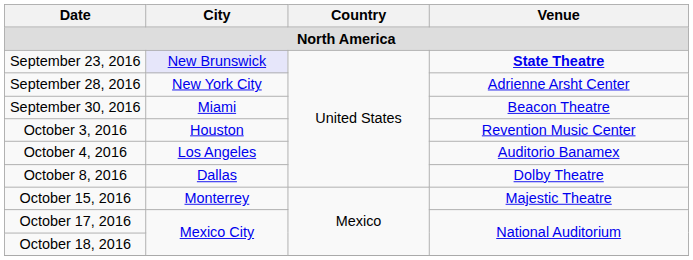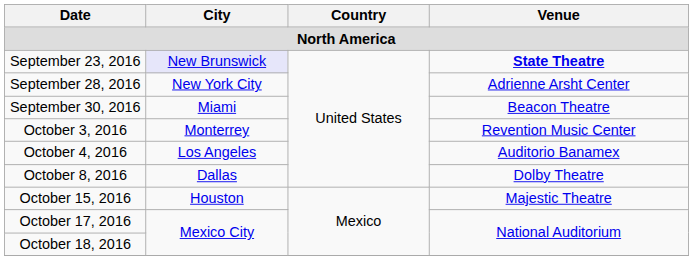 <table class="wikitable" style="text-align:center;">
 <tr>
 <th width="150">Date</th>
 <th width="150">City</th>
 <th width="150">Country</th>
 <th width="280">Venue</th>
 </tr>
 <tr style="background:#ddd;">
 <td colspan="9"><strong>North America</strong></td>
 </tr>
 <tr>
 <td>September 23, 2016</td>
 <td style="background: lavender;"><a href='#'>New Brunswick</a></td>
 <td rowspan="6">United States</td>
 <td><strong><a href='#'>State Theatre</a></strong></td>
 </tr>
 <tr>
 <td>September 28, 2016</td>
 <td><a href='#'>New York City</a></td>
 <td><a href='#'>Adrienne Arsht Center</a></td>
 </tr>
 <tr>
 <td>September 30, 2016</td>
 <td><a href='#'>Miami</a></td>
 <td><a href='#'>Beacon Theatre</a></td>
 </tr>
 <tr>
 <td>October 3, 2016</td>
-<td><a href='#'>Houston</a></td>
+<td><a href='#'>Monterrey</a></td>
 <td><a href='#'>Revention Music Center</a></td>
 </tr>
 <tr>
 <td>October 4, 2016</td>
 <td><a href='#'>Los Angeles</a></td>
 <td><a href='#'>Auditorio Banamex</a></td>
 </tr>
 <tr>
 <td>October 8, 2016</td>
 <td><a href='#'>Dallas</a></td>
 <td><a href='#'>Dolby Theatre</a></td>
 </tr>
 <tr>
 <td>October 15, 2016</td>
-<td><a href='#'>Monterrey</a></td>
+<td><a href='#'>Houston</a></td>
 <td rowspan="3">Mexico</td>
 <td><a href='#'>Majestic Theatre</a></td>
 </tr>
 <tr>
 <td>October 17, 2016</td>
 <td rowspan="2"><a href='#'>Mexico City</a></td>
 <td rowspan="2"><a href='#'>National Auditorium</a></td>
 </tr>
 <tr>
 <td>October 18, 2016</td>
 </tr>
 <tr>
 </tr>
 </table>
